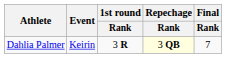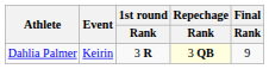 <table class="wikitable" style="font-size:90%">
 <tr>
 <th rowspan=2>Athlete</th>
 <th rowspan=2>Event</th>
 <th>1st round</th>
 <th>Repechage</th>
 <th>Final</th>
 </tr>
 <tr style="font-size:95%">
 <th>Rank</th>
 <th>Rank</th>
 <th>Rank</th>
 </tr>
 <tr align=center>
 <td align=left><a href='#'>Dahlia Palmer</a></td>
 <td align=left><a href='#'>Keirin</a></td>
 <td>3 <strong>R</strong></td>
 <td style="background: lightyellow;">3 <strong>QB</strong></td>
-<td>7</td>
+<td>9</td>
 </tr>
 </table>
